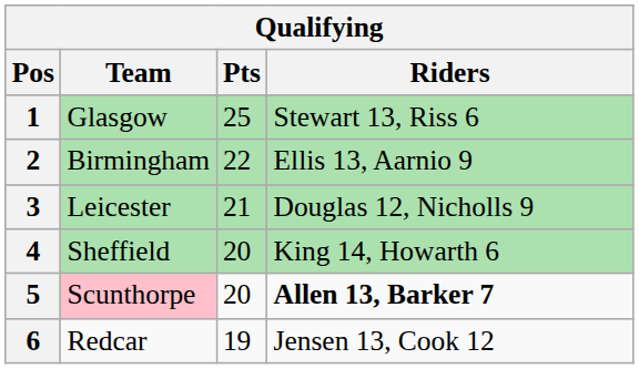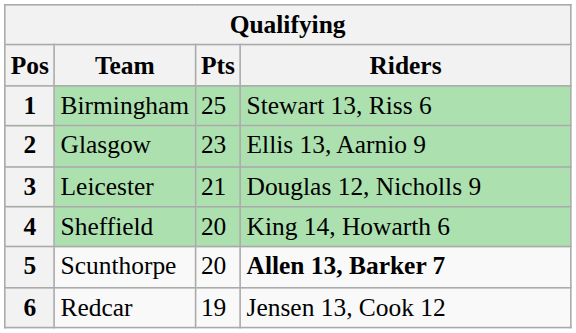 <table class="wikitable">
 <tr>
 <th colspan="4">Qualifying</th>
 </tr>
 <tr>
 <th width=20>Pos</th>
 <th width=80>Team</th>
 <th width=20>Pts</th>
 <th width=200>Riders</th>
 </tr>
 <tr style="background:#ACE1AF;">
 <th>1</th>
-<td>Glasgow</td>
+<td>Birmingham</td>
 <td>25</td>
 <td>Stewart 13, Riss 6</td>
 </tr>
 <tr style="background:#ACE1AF;">
 <th>2</th>
-<td>Birmingham</td>
-<td>22</td>
+<td>Glasgow</td>
+<td>23</td>
 <td>Ellis 13, Aarnio 9</td>
 </tr>
 <tr style="background:#ACE1AF;">
 <th>3</th>
 <td>Leicester</td>
 <td>21</td>
 <td>Douglas 12, Nicholls 9</td>
 </tr>
 <tr style="background:#ACE1AF;">
 <th>4</th>
 <td>Sheffield</td>
 <td>20</td>
 <td>King 14, Howarth 6</td>
 </tr>
 <tr>
 <th>5</th>
-<td style="background: pink;">Scunthorpe</td>
+<td>Scunthorpe</td>
 <td>20</td>
 <td><strong>Allen 13, Barker 7</strong></td>
 </tr>
 <tr>
 <th>6</th>
 <td>Redcar</td>
 <td>19</td>
 <td>Jensen 13, Cook 12</td>
 </tr>
 </table>
